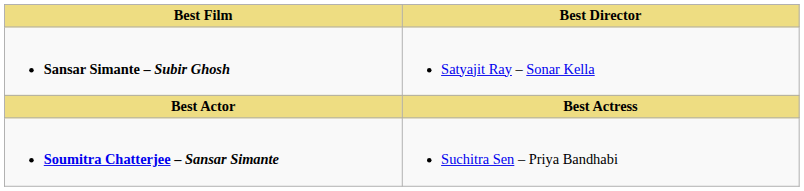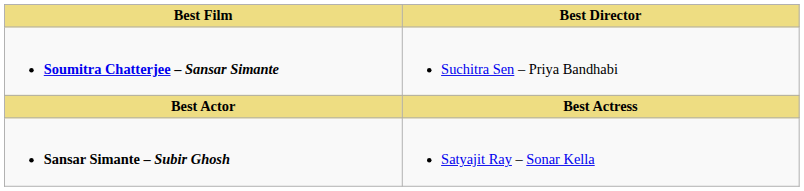 <table class="wikitable" width="100%"  |>
 <tr>
 <th !  style="background:#eedd82; text-align:center; width:50%;">Best Film</th>
 <th !  style="background:#eedd82; text-align:center; width:50%;">Best Director</th>
 </tr>
 <tr>
-<td valign="top"><br><ul><li><strong>Sansar Simante – <em>Subir Ghosh<strong><em></li></ul></td>
-<td valign="top"><br><ul><li></strong><a href='#'>Satyajit Ray</a> – </em><a href='#'>Sonar Kella</a></em></strong></li></ul></td>
+<td><br><ul><li><strong><a href='#'>Soumitra Chatterjee</a> – <em>Sansar Simante<strong><em></li></ul></td>
+<td><br><ul><li></strong><a href='#'>Suchitra Sen</a> – </em>Priya Bandhabi</em></strong></li></ul></td>
 </tr>
 <tr>
 <th ! style="background:#eedd82; text-align:center;">Best Actor</th>
 <th ! style="background:#eedd82; text-align:center;">Best Actress</th>
 </tr>
 <tr>
-<td><br><ul><li><strong><a href='#'>Soumitra Chatterjee</a> – <em>Sansar Simante<strong><em></li></ul></td>
-<td><br><ul><li></strong><a href='#'>Suchitra Sen</a> – </em>Priya Bandhabi</em></strong></li></ul></td>
+<td valign="top"><br><ul><li><strong>Sansar Simante – <em>Subir Ghosh<strong><em></li></ul></td>
+<td valign="top"><br><ul><li></strong><a href='#'>Satyajit Ray</a> – </em><a href='#'>Sonar Kella</a></em></strong></li></ul></td>
 </tr>
 </table>
